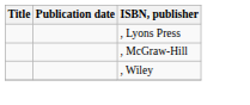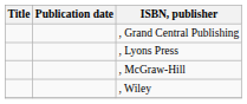 <table class="wikitable sortable" style="font-size:90%; text-align:left">
 <tr>
 <th>Title</th>
 <th>Publication date</th>
 <th>ISBN, publisher</th>
+</tr>
+<tr>
+<td></td>
+<td></td>
+<td>, Grand Central Publishing</td>
 </tr>
 <tr>
 <td></td>
 <td></td>
 <td>, Lyons Press</td>
 </tr>
 <tr>
 <td></td>
 <td></td>
 <td>, McGraw-Hill</td>
 </tr>
 <tr>
 <td></td>
 <td></td>
 <td>, Wiley</td>
 </tr>
 <tr>
 </tr>
 </table>
